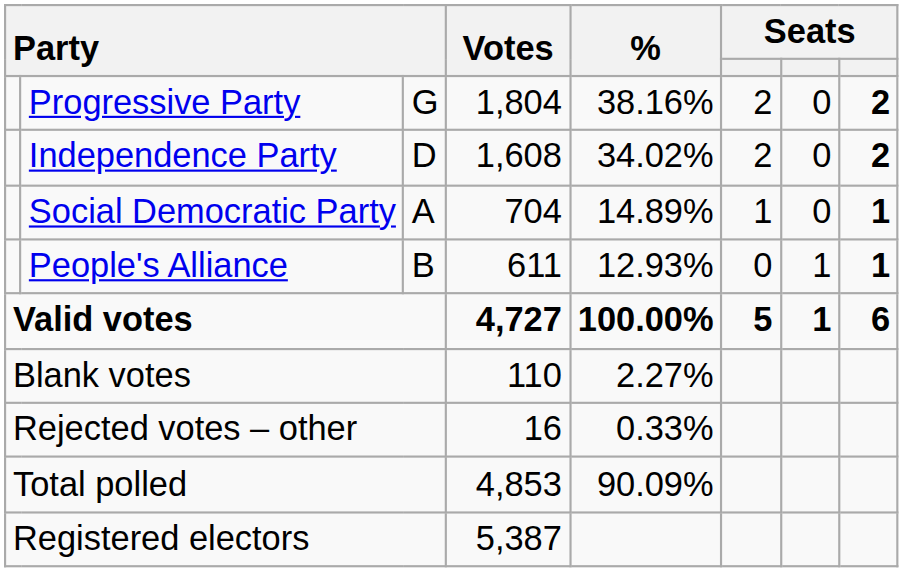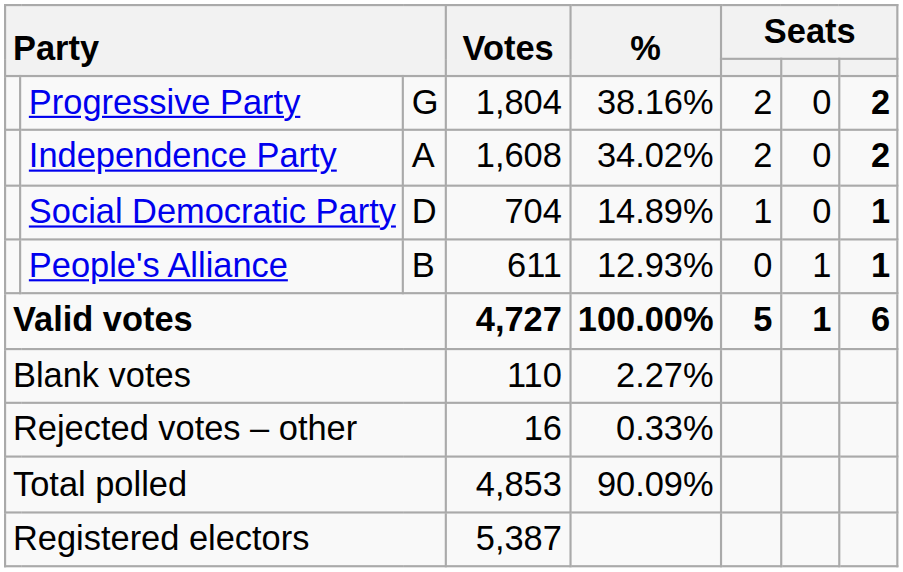 <table class="wikitable" border="1" style="text-align:right;">
 <tr>
 <th style="text-align:left;" valign=bottom rowspan=2 colspan=3>Party</th>
 <th align=center valign=bottom rowspan=2 width="50">Votes</th>
 <th align=center valign=bottom rowspan=2 width="50">%</th>
 <th colspan=3>Seats</th>
 </tr>
 <tr>
 <th align=center valign=bottom width="20"><small></small></th>
 <th align=center valign=bottom width="20"><small><a href='#'></a></small></th>
 <th align=center valign=bottom width="20"><small></small></th>
 </tr>
 <tr>
 <td></td>
 <td align=left><a href='#'>Progressive Party</a></td>
 <td align=left>G</td>
 <td>1,804</td>
 <td>38.16%</td>
 <td>2</td>
 <td>0</td>
 <td><strong>2</strong></td>
 </tr>
 <tr>
 <td></td>
 <td align=left><a href='#'>Independence Party</a></td>
-<td align=left>D</td>
+<td align=left>A</td>
 <td>1,608</td>
 <td>34.02%</td>
 <td>2</td>
 <td>0</td>
 <td><strong>2</strong></td>
 </tr>
 <tr>
 <td></td>
 <td align=left><a href='#'>Social Democratic Party</a></td>
-<td align=left>A</td>
+<td align=left>D</td>
 <td>704</td>
 <td>14.89%</td>
 <td>1</td>
 <td>0</td>
 <td><strong>1</strong></td>
 </tr>
 <tr>
 <td></td>
 <td align=left><a href='#'>People's Alliance</a></td>
 <td align=left>B</td>
 <td>611</td>
 <td>12.93%</td>
 <td>0</td>
 <td>1</td>
 <td><strong>1</strong></td>
 </tr>
 <tr style="font-weight:bold">
 <td align=left colspan=3>Valid votes</td>
 <td>4,727</td>
 <td>100.00%</td>
 <td>5</td>
 <td>1</td>
 <td>6</td>
 </tr>
 <tr>
 <td align=left colspan=3>Blank votes</td>
 <td>110</td>
 <td>2.27%</td>
 <td></td>
 <td></td>
 <td></td>
 </tr>
 <tr>
 <td align=left colspan=3>Rejected votes – other</td>
 <td>16</td>
 <td>0.33%</td>
 <td></td>
 <td></td>
 <td></td>
 </tr>
 <tr>
 <td align=left colspan=3>Total polled</td>
 <td>4,853</td>
 <td>90.09%</td>
 <td></td>
 <td></td>
 <td></td>
 </tr>
 <tr>
 <td align=left colspan=3>Registered electors</td>
 <td>5,387</td>
 <td></td>
 <td></td>
 <td></td>
 <td></td>
 </tr>
 </table>
